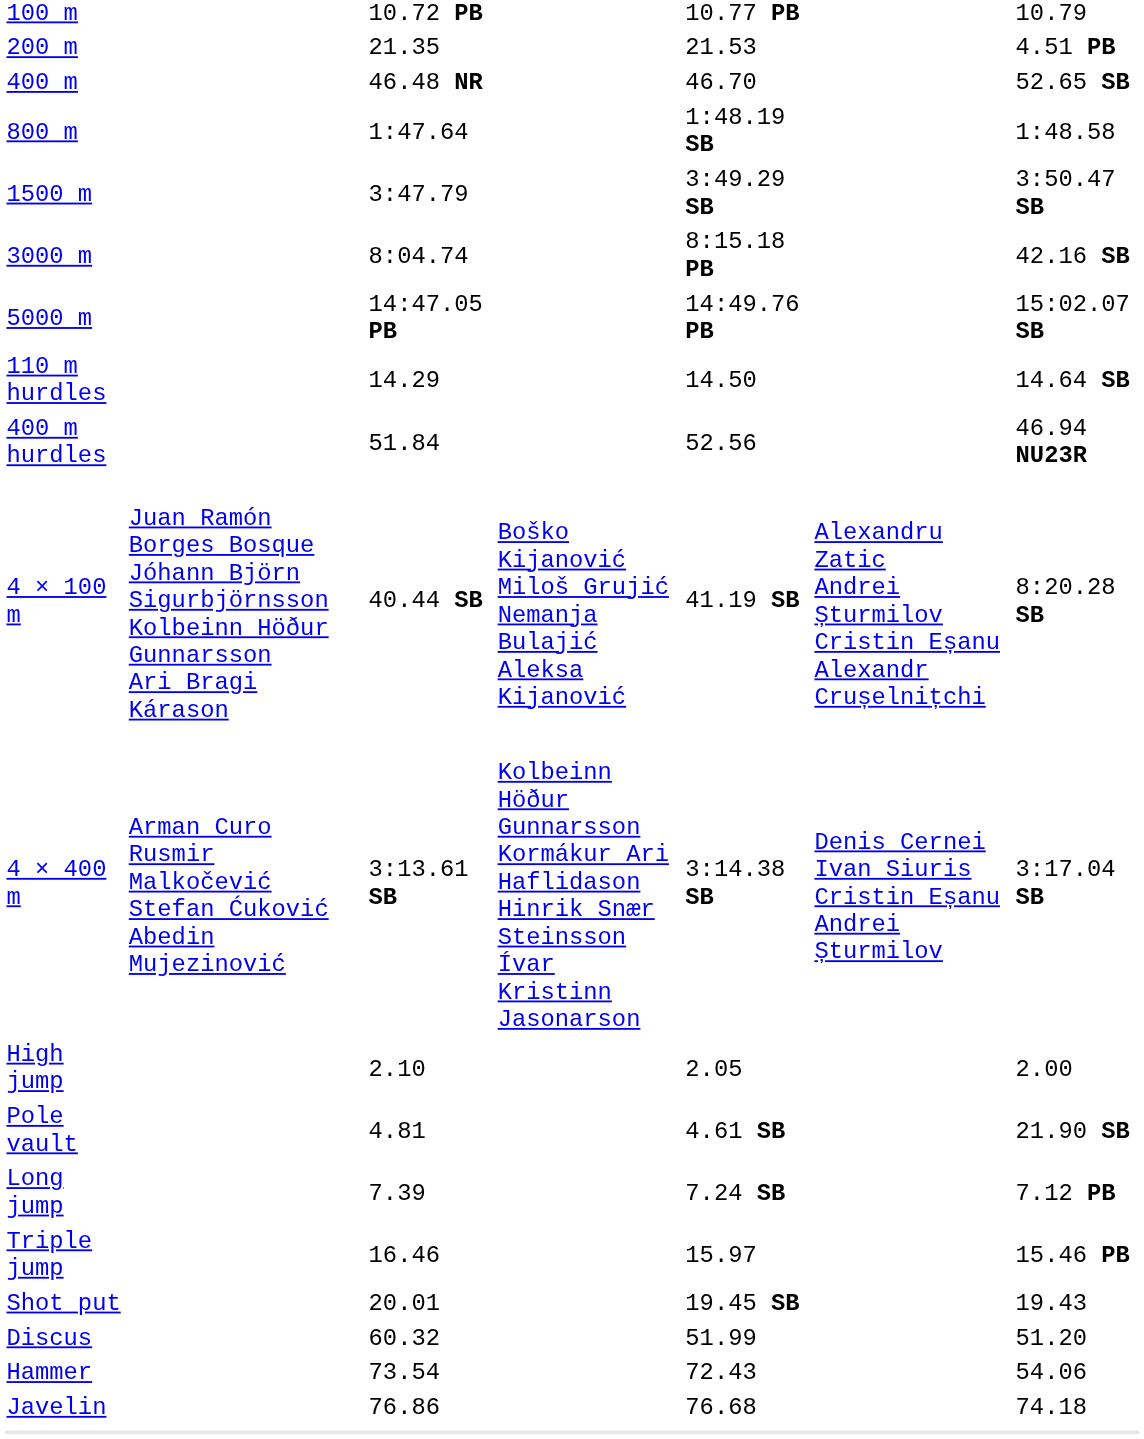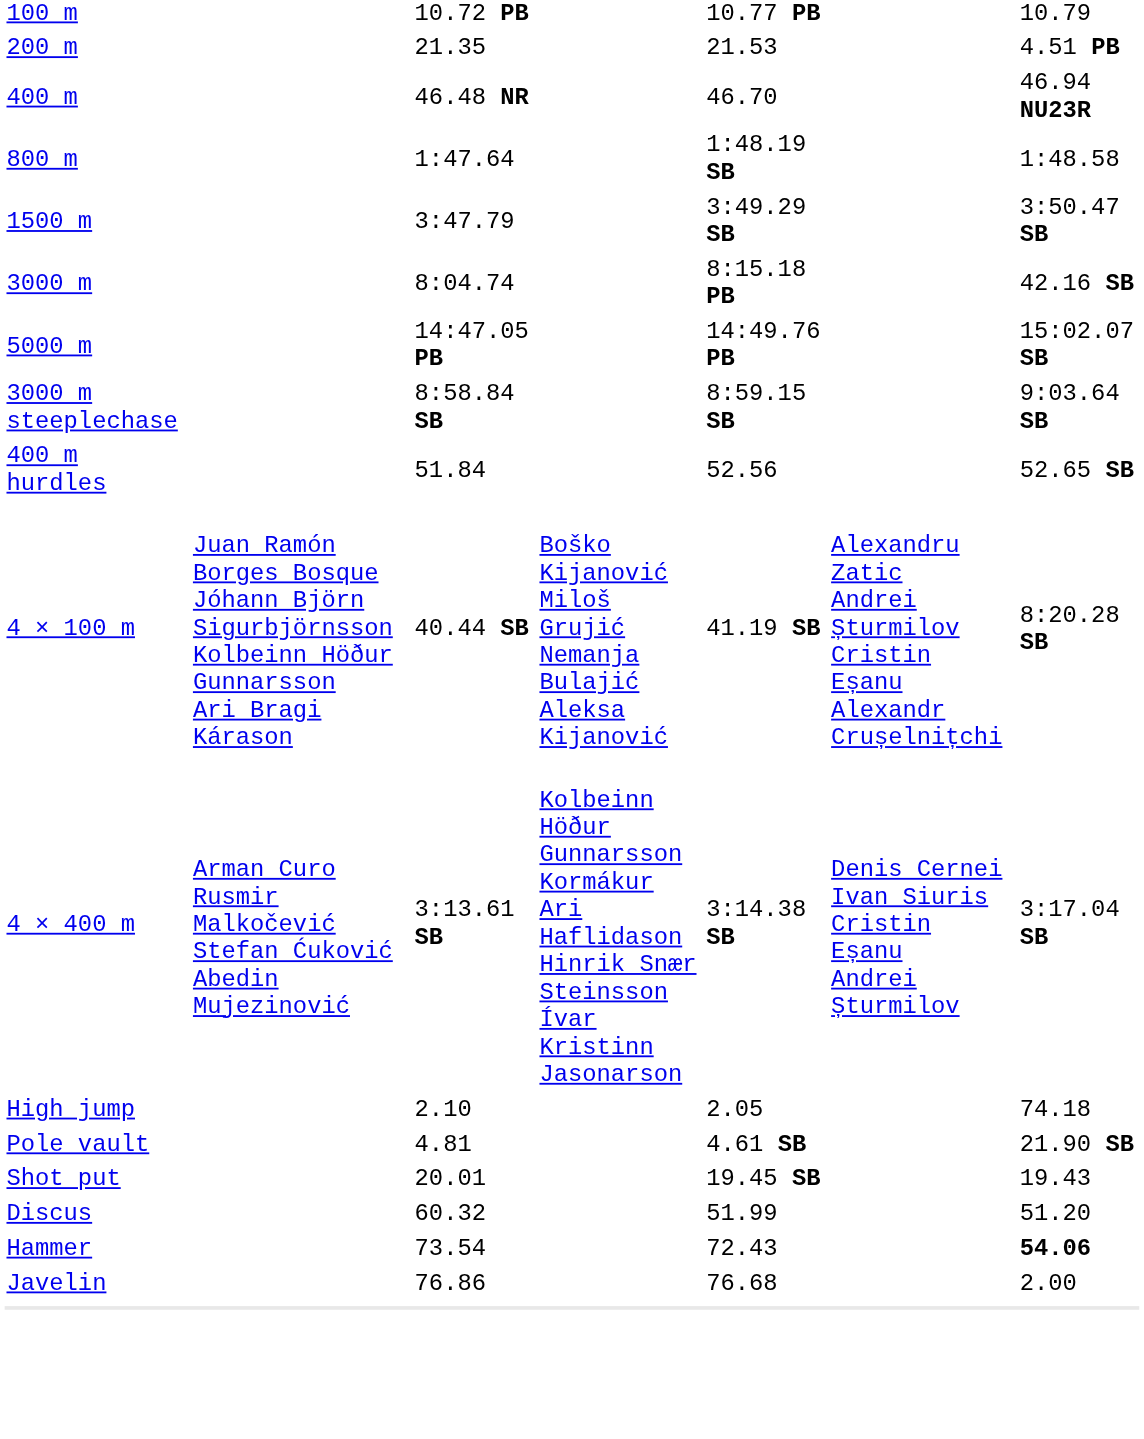 <table>
 <tr>
 <td><a href='#'>100 m</a></td>
 <td></td>
 <td>10.72 <strong>PB</strong></td>
 <td></td>
 <td>10.77 <strong>PB</strong></td>
 <td></td>
 <td>10.79</td>
 </tr>
 <tr>
 <td><a href='#'>200 m</a></td>
 <td></td>
 <td>21.35</td>
 <td></td>
 <td>21.53</td>
 <td></td>
 <td>4.51 <strong>PB</strong></td>
 </tr>
 <tr>
 <td><a href='#'>400 m</a></td>
 <td></td>
 <td>46.48 <strong>NR</strong></td>
 <td></td>
 <td>46.70</td>
 <td></td>
-<td>52.65 <strong>SB</strong></td>
+<td>46.94 <strong>NU23R</strong></td>
 </tr>
 <tr>
 <td><a href='#'>800 m</a></td>
 <td></td>
 <td>1:47.64</td>
 <td></td>
 <td>1:48.19 <strong>SB</strong></td>
 <td></td>
 <td>1:48.58</td>
 </tr>
 <tr>
 <td><a href='#'>1500 m</a></td>
 <td></td>
 <td>3:47.79</td>
 <td></td>
 <td>3:49.29 <strong>SB</strong></td>
 <td></td>
 <td>3:50.47 <strong>SB</strong></td>
 </tr>
 <tr>
 <td><a href='#'>3000 m</a></td>
 <td></td>
 <td>8:04.74</td>
 <td></td>
 <td>8:15.18 <strong>PB</strong></td>
 <td></td>
 <td>42.16 <strong>SB</strong></td>
 </tr>
 <tr>
 <td><a href='#'>5000 m</a></td>
 <td></td>
 <td>14:47.05 <strong>PB</strong></td>
 <td></td>
 <td>14:49.76 <strong>PB</strong></td>
 <td></td>
 <td>15:02.07 <strong>SB</strong></td>
 </tr>
 <tr>
-<td><a href='#'>110 m hurdles</a></td>
+<td><a href='#'>3000 m steeplechase</a></td>
 <td></td>
-<td>14.29</td>
+<td>8:58.84 <strong>SB</strong></td>
 <td></td>
-<td>14.50</td>
+<td>8:59.15 <strong>SB</strong></td>
 <td></td>
-<td>14.64 <strong>SB</strong></td>
+<td>9:03.64 <strong>SB</strong></td>
 </tr>
 <tr>
 <td><a href='#'>400 m hurdles</a></td>
 <td></td>
 <td>51.84</td>
 <td></td>
 <td>52.56</td>
 <td></td>
-<td>46.94 <strong>NU23R</strong></td>
+<td>52.65 <strong>SB</strong></td>
 </tr>
 <tr>
 <td><a href='#'>4 × 100 m</a></td>
 <td><br><a href='#'>Juan Ramón Borges Bosque</a><br><a href='#'>Jóhann Björn Sigurbjörnsson</a><br><a href='#'>Kolbeinn Höður Gunnarsson</a><br><a href='#'>Ari Bragi Kárason</a></td>
 <td>40.44 <strong>SB</strong></td>
 <td><br><a href='#'>Boško Kijanović</a><br><a href='#'>Miloš Grujić</a><br><a href='#'>Nemanja Bulajić</a><br><a href='#'>Aleksa Kijanović</a></td>
 <td>41.19 <strong>SB</strong></td>
 <td><br><a href='#'>Alexandru Zatic</a><br><a href='#'>Andrei Șturmilov</a><br><a href='#'>Cristin Eșanu</a><br><a href='#'>Alexandr Crușelnițchi</a></td>
 <td>8:20.28 <strong>SB</strong></td>
 </tr>
 <tr>
 <td><a href='#'>4 × 400 m</a></td>
 <td><br><a href='#'>Arman Curo</a><br><a href='#'>Rusmir Malkočević</a><br><a href='#'>Stefan Ćuković</a><br><a href='#'>Abedin Mujezinović</a></td>
 <td>3:13.61  <strong>SB</strong></td>
 <td><br><a href='#'>Kolbeinn Höður Gunnarsson</a><br><a href='#'>Kormákur Ari Haflidason</a><br><a href='#'>Hinrik Snær Steinsson</a><br><a href='#'>Ívar Kristinn Jasonarson</a></td>
 <td>3:14.38	<strong>SB</strong></td>
 <td><br><a href='#'>Denis Cernei</a><br><a href='#'>Ivan Siuris</a><br><a href='#'>Cristin Eșanu</a><br><a href='#'>Andrei Șturmilov</a></td>
 <td>3:17.04 <strong>SB</strong></td>
 </tr>
 <tr>
 <td><a href='#'>High jump</a></td>
 <td></td>
 <td>2.10</td>
 <td></td>
 <td>2.05</td>
 <td></td>
-<td>2.00</td>
+<td>74.18</td>
 </tr>
 <tr>
 <td><a href='#'>Pole vault</a></td>
 <td></td>
 <td>4.81</td>
 <td></td>
 <td>4.61 <strong>SB</strong></td>
 <td></td>
 <td>21.90 <strong>SB</strong></td>
-</tr>
-<tr>
-<td><a href='#'>Long jump</a></td>
-<td></td>
-<td>7.39</td>
-<td></td>
-<td>7.24 <strong>SB</strong></td>
-<td></td>
-<td>7.12 <strong>PB</strong></td>
-</tr>
-<tr>
-<td><a href='#'>Triple jump</a></td>
-<td></td>
-<td>16.46</td>
-<td></td>
-<td>15.97</td>
-<td></td>
-<td>15.46 <strong>PB</strong></td>
 </tr>
 <tr>
 <td><a href='#'>Shot put</a></td>
 <td></td>
 <td>20.01</td>
 <td></td>
 <td>19.45 <strong>SB</strong></td>
 <td></td>
 <td>19.43</td>
 </tr>
 <tr>
 <td><a href='#'>Discus</a></td>
 <td></td>
 <td>60.32</td>
 <td></td>
 <td>51.99</td>
 <td></td>
 <td>51.20</td>
 </tr>
 <tr>
 <td><a href='#'>Hammer</a></td>
 <td></td>
 <td>73.54</td>
 <td></td>
 <td>72.43</td>
 <td></td>
-<td>54.06</td>
+<td><strong>54.06</strong></td>
 </tr>
 <tr>
 <td><a href='#'>Javelin</a></td>
 <td></td>
 <td>76.86</td>
 <td></td>
 <td>76.68</td>
 <td></td>
-<td>74.18</td>
+<td>2.00</td>
 </tr>
 <tr>
 </tr>
 <tr bgcolor= e8e8e8>
 <td colspan=7></td>
 </tr>
 </table>
